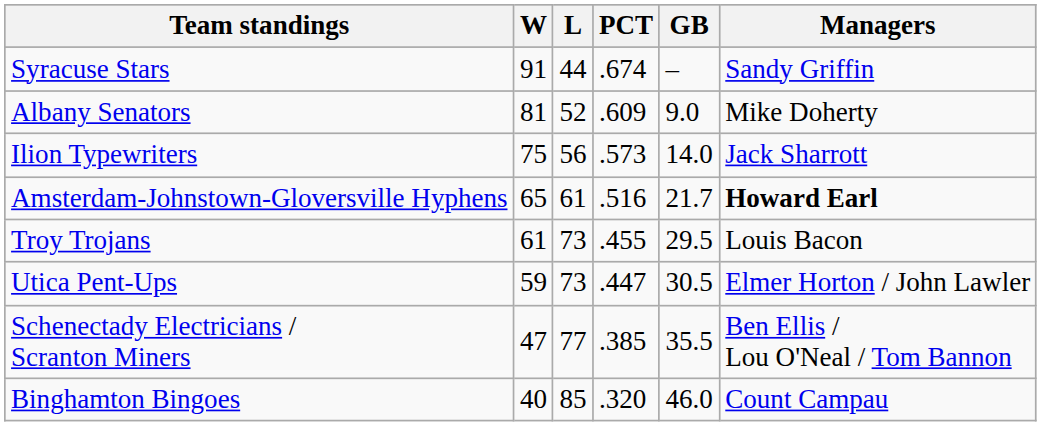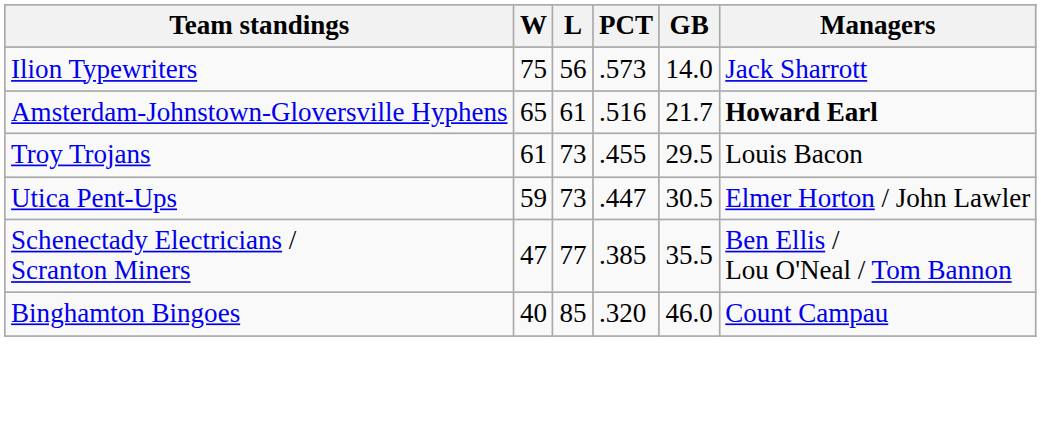 <table class="wikitable">
 <tr>
 <th>Team standings</th>
 <th>W</th>
 <th>L</th>
 <th>PCT</th>
 <th>GB</th>
 <th>Managers</th>
-</tr>
-<tr>
-<td><a href='#'>Syracuse Stars</a></td>
-<td>91</td>
-<td>44</td>
-<td>.674</td>
-<td>–</td>
-<td><a href='#'>Sandy Griffin</a></td>
-</tr>
-<tr>
-<td><a href='#'>Albany Senators</a></td>
-<td>81</td>
-<td>52</td>
-<td>.609</td>
-<td>9.0</td>
-<td>Mike Doherty</td>
 </tr>
 <tr>
 <td><a href='#'>Ilion Typewriters</a></td>
 <td>75</td>
 <td>56</td>
 <td>.573</td>
 <td>14.0</td>
 <td><a href='#'>Jack Sharrott</a></td>
 </tr>
 <tr>
 <td><a href='#'>Amsterdam-Johnstown-Gloversville Hyphens</a></td>
 <td>65</td>
 <td>61</td>
 <td>.516</td>
 <td>21.7</td>
 <td><strong>Howard Earl</strong></td>
 </tr>
 <tr>
 <td><a href='#'>Troy Trojans</a></td>
 <td>61</td>
 <td>73</td>
 <td>.455</td>
 <td>29.5</td>
 <td>Louis Bacon</td>
 </tr>
 <tr>
 <td><a href='#'>Utica Pent-Ups</a></td>
 <td>59</td>
 <td>73</td>
 <td>.447</td>
 <td>30.5</td>
 <td><a href='#'>Elmer Horton</a> / John Lawler</td>
 </tr>
 <tr>
 <td><a href='#'>Schenectady Electricians</a> /<br> <a href='#'>Scranton Miners</a></td>
 <td>47</td>
 <td>77</td>
 <td>.385</td>
 <td>35.5</td>
 <td><a href='#'>Ben Ellis</a> /<br> Lou O'Neal / <a href='#'>Tom Bannon</a></td>
 </tr>
 <tr>
 <td><a href='#'>Binghamton Bingoes</a></td>
 <td>40</td>
 <td>85</td>
 <td>.320</td>
 <td>46.0</td>
 <td><a href='#'>Count Campau</a></td>
 </tr>
 </table>
